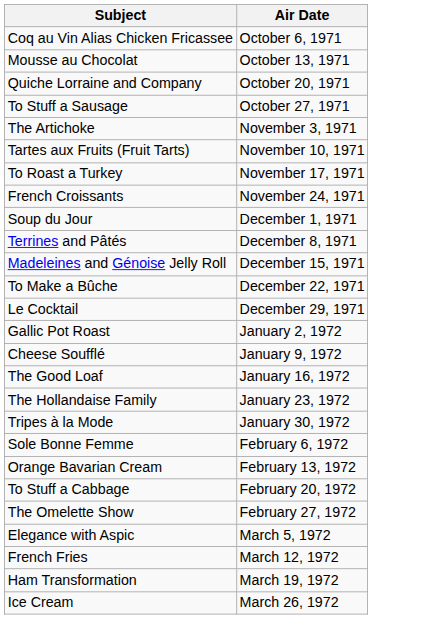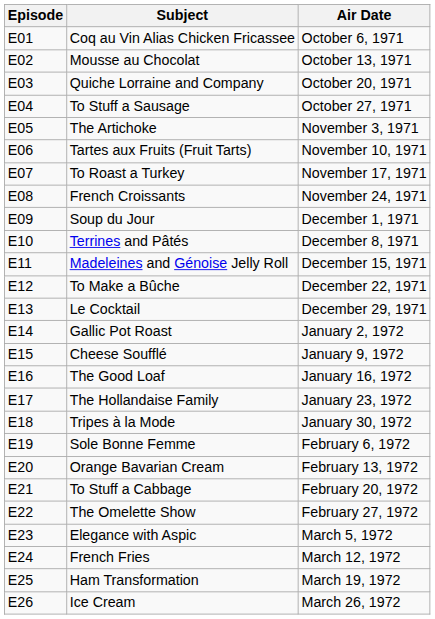 <table class="wikitable">
 <tr>
+<th>Episode</th>
 <th>Subject</th>
 <th>Air Date</th>
 </tr>
 <tr>
+<td>E01</td>
 <td>Coq au Vin Alias Chicken Fricassee</td>
 <td>October 6, 1971</td>
 </tr>
 <tr>
+<td>E02</td>
 <td>Mousse au Chocolat</td>
 <td>October 13, 1971</td>
 </tr>
 <tr>
+<td>E03</td>
 <td>Quiche Lorraine and Company</td>
 <td>October 20, 1971</td>
 </tr>
 <tr>
+<td>E04</td>
 <td>To Stuff a Sausage</td>
 <td>October 27, 1971</td>
 </tr>
 <tr>
+<td>E05</td>
 <td>The Artichoke</td>
 <td>November 3, 1971</td>
 </tr>
 <tr>
+<td>E06</td>
 <td>Tartes aux Fruits (Fruit Tarts)</td>
 <td>November 10, 1971</td>
 </tr>
 <tr>
+<td>E07</td>
 <td>To Roast a Turkey</td>
 <td>November 17, 1971</td>
 </tr>
 <tr>
+<td>E08</td>
 <td>French Croissants</td>
 <td>November 24, 1971</td>
 </tr>
 <tr>
+<td>E09</td>
 <td>Soup du Jour</td>
 <td>December 1, 1971</td>
 </tr>
 <tr>
+<td>E10</td>
 <td><a href='#'>Terrines</a> and Pâtés</td>
 <td>December 8, 1971</td>
 </tr>
 <tr>
+<td>E11</td>
 <td><a href='#'>Madeleines</a> and <a href='#'>Génoise</a> Jelly Roll</td>
 <td>December 15, 1971</td>
 </tr>
 <tr>
+<td>E12</td>
 <td>To Make a Bûche</td>
 <td>December 22, 1971</td>
 </tr>
 <tr>
+<td>E13</td>
 <td>Le Cocktail</td>
 <td>December 29, 1971</td>
 </tr>
 <tr>
+<td>E14</td>
 <td>Gallic Pot Roast</td>
 <td>January 2, 1972</td>
 </tr>
 <tr>
+<td>E15</td>
 <td>Cheese Soufflé</td>
 <td>January 9, 1972</td>
 </tr>
 <tr>
+<td>E16</td>
 <td>The Good Loaf</td>
 <td>January 16, 1972</td>
 </tr>
 <tr>
+<td>E17</td>
 <td>The Hollandaise Family</td>
 <td>January 23, 1972</td>
 </tr>
 <tr>
+<td>E18</td>
 <td>Tripes à la Mode</td>
 <td>January 30, 1972</td>
 </tr>
 <tr>
+<td>E19</td>
 <td>Sole Bonne Femme</td>
 <td>February 6, 1972</td>
 </tr>
 <tr>
+<td>E20</td>
 <td>Orange Bavarian Cream</td>
 <td>February 13, 1972</td>
 </tr>
 <tr>
+<td>E21</td>
 <td>To Stuff a Cabbage</td>
 <td>February 20, 1972</td>
 </tr>
 <tr>
+<td>E22</td>
 <td>The Omelette Show</td>
 <td>February 27, 1972</td>
 </tr>
 <tr>
+<td>E23</td>
 <td>Elegance with Aspic</td>
 <td>March 5, 1972</td>
 </tr>
 <tr>
+<td>E24</td>
 <td>French Fries</td>
 <td>March 12, 1972</td>
 </tr>
 <tr>
+<td>E25</td>
 <td>Ham Transformation</td>
 <td>March 19, 1972</td>
 </tr>
 <tr>
+<td>E26</td>
 <td>Ice Cream</td>
 <td>March 26, 1972</td>
 </tr>
 </table>
